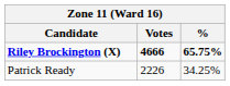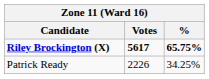 <table class="wikitable">
 <tr>
 <th colspan="3">Zone 11 (Ward 16)</th>
 </tr>
 <tr>
 <th style="width: 170px">Candidate</th>
 <th style="width: 50px">Votes</th>
 <th style="width: 40px">%</th>
 </tr>
 <tr>
 <td><strong><a href='#'>Riley Brockington</a> (X)</strong></td>
-<td><strong>4666</strong></td>
+<td><strong>5617</strong></td>
 <td><strong>65.75%</strong></td>
 </tr>
 <tr>
 <td>Patrick Ready</td>
 <td>2226</td>
 <td>34.25%</td>
 </tr>
 </table>
